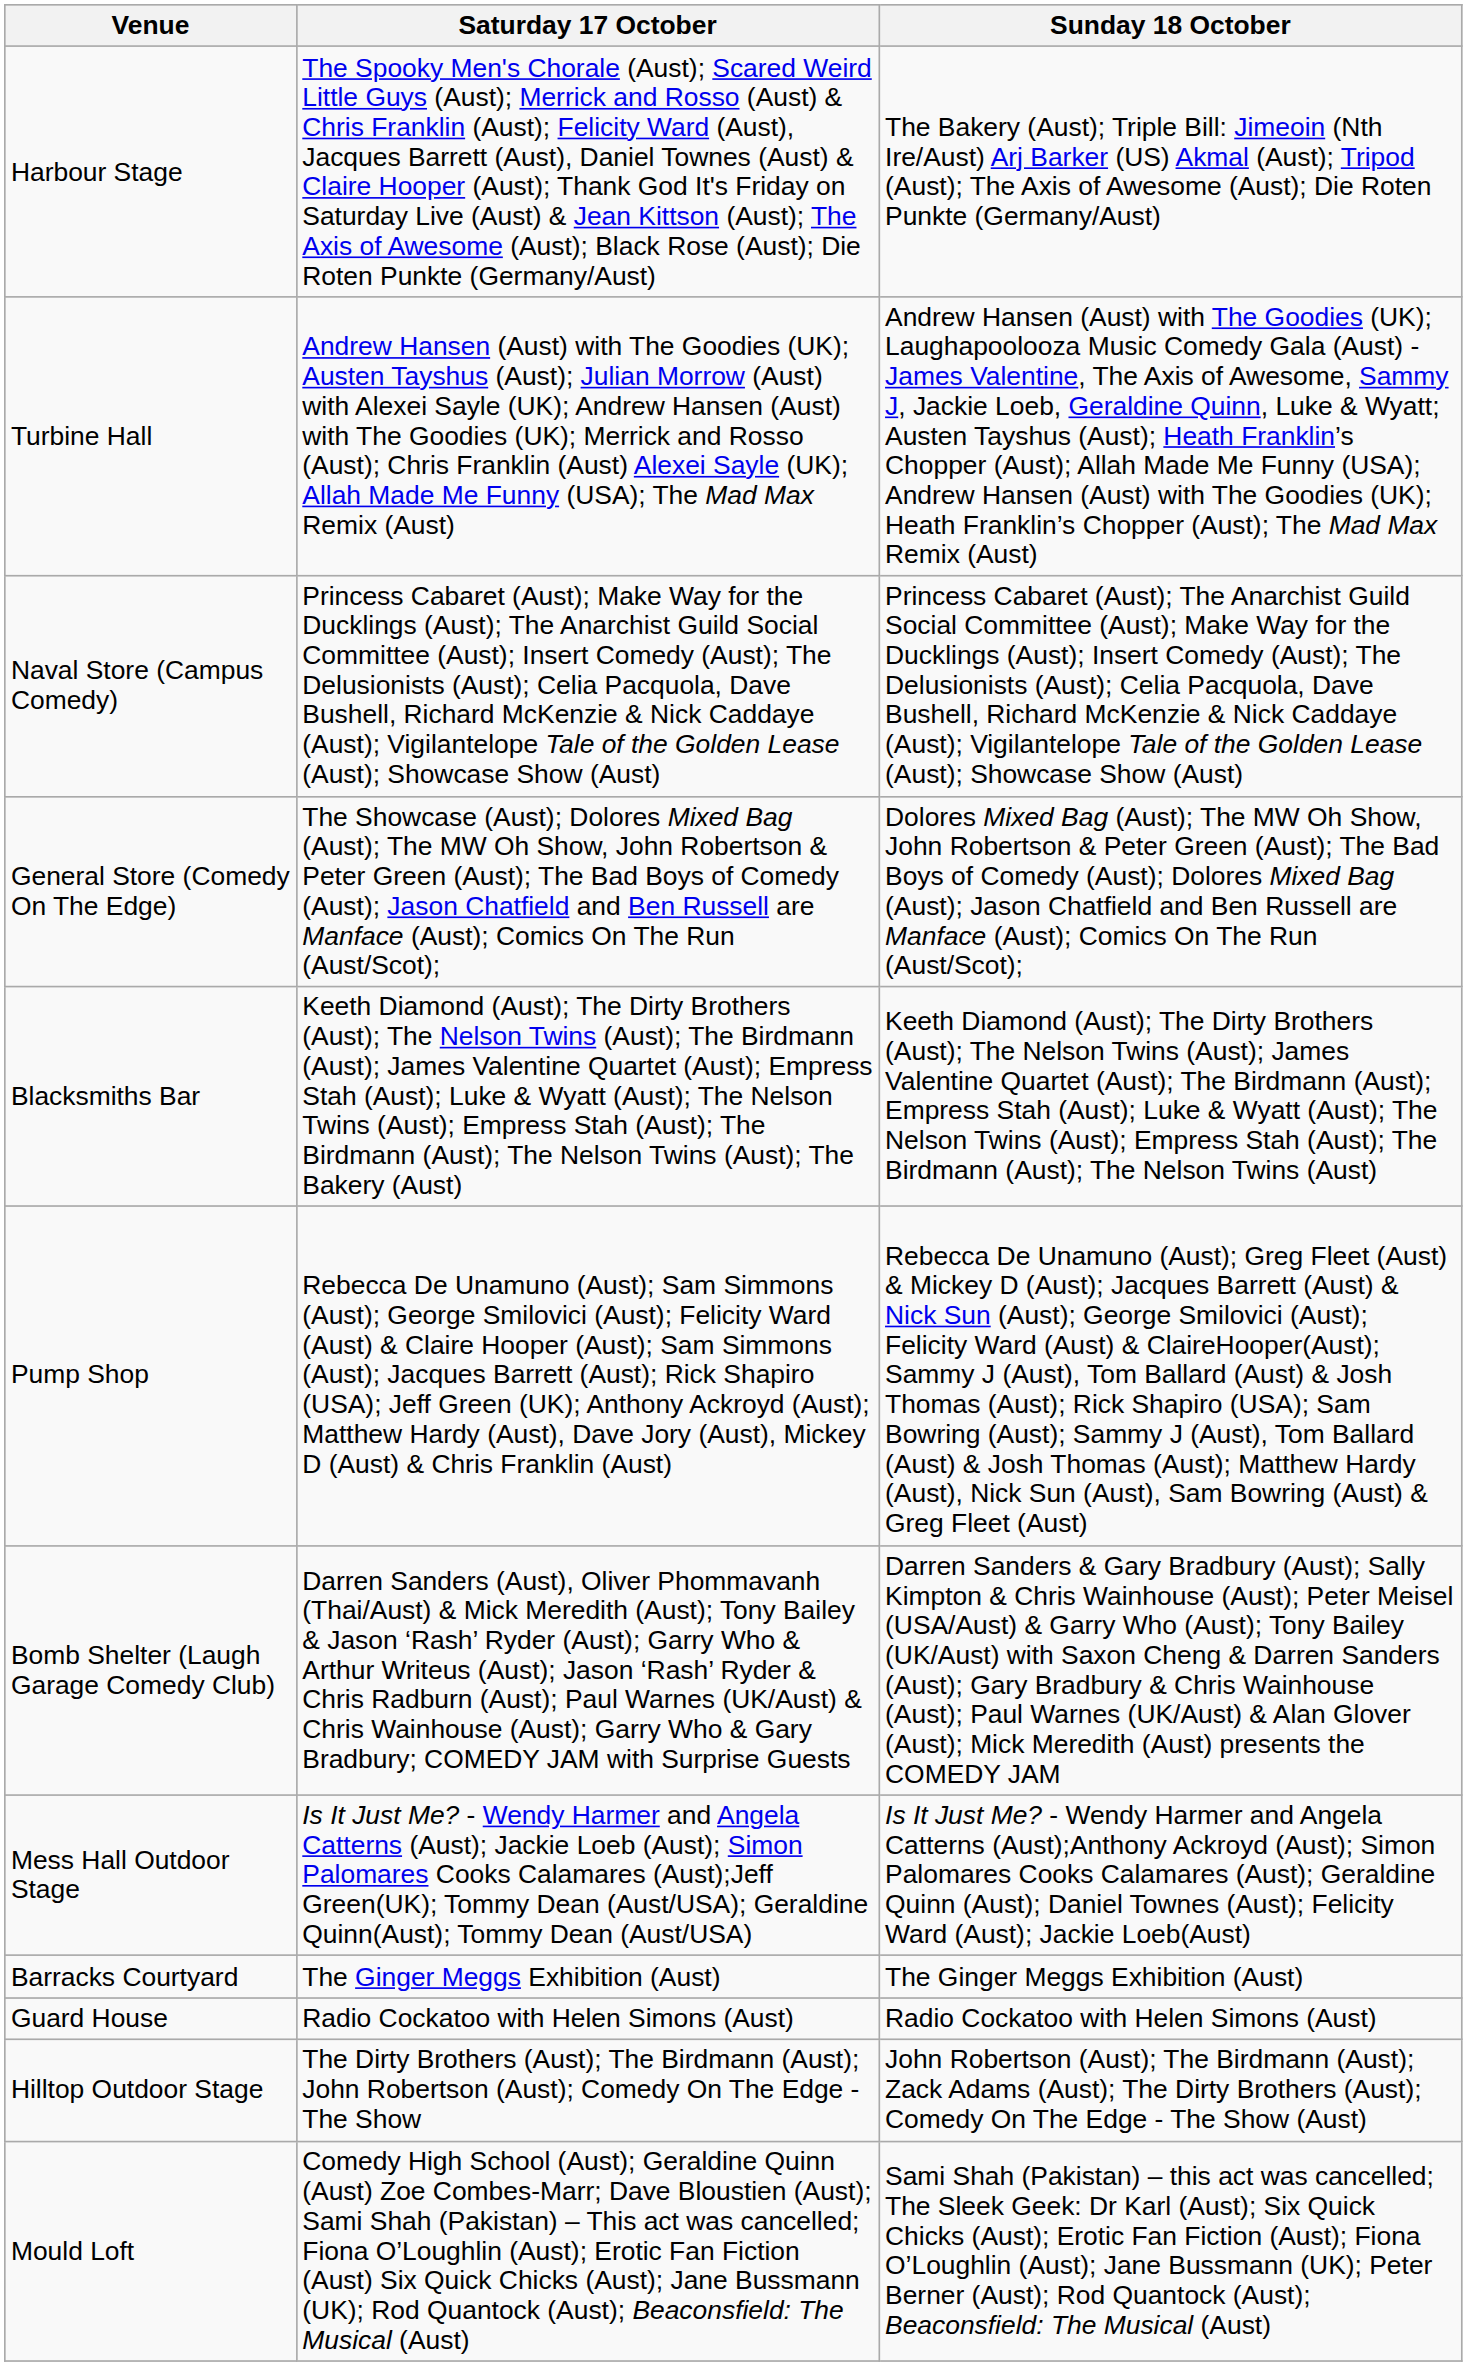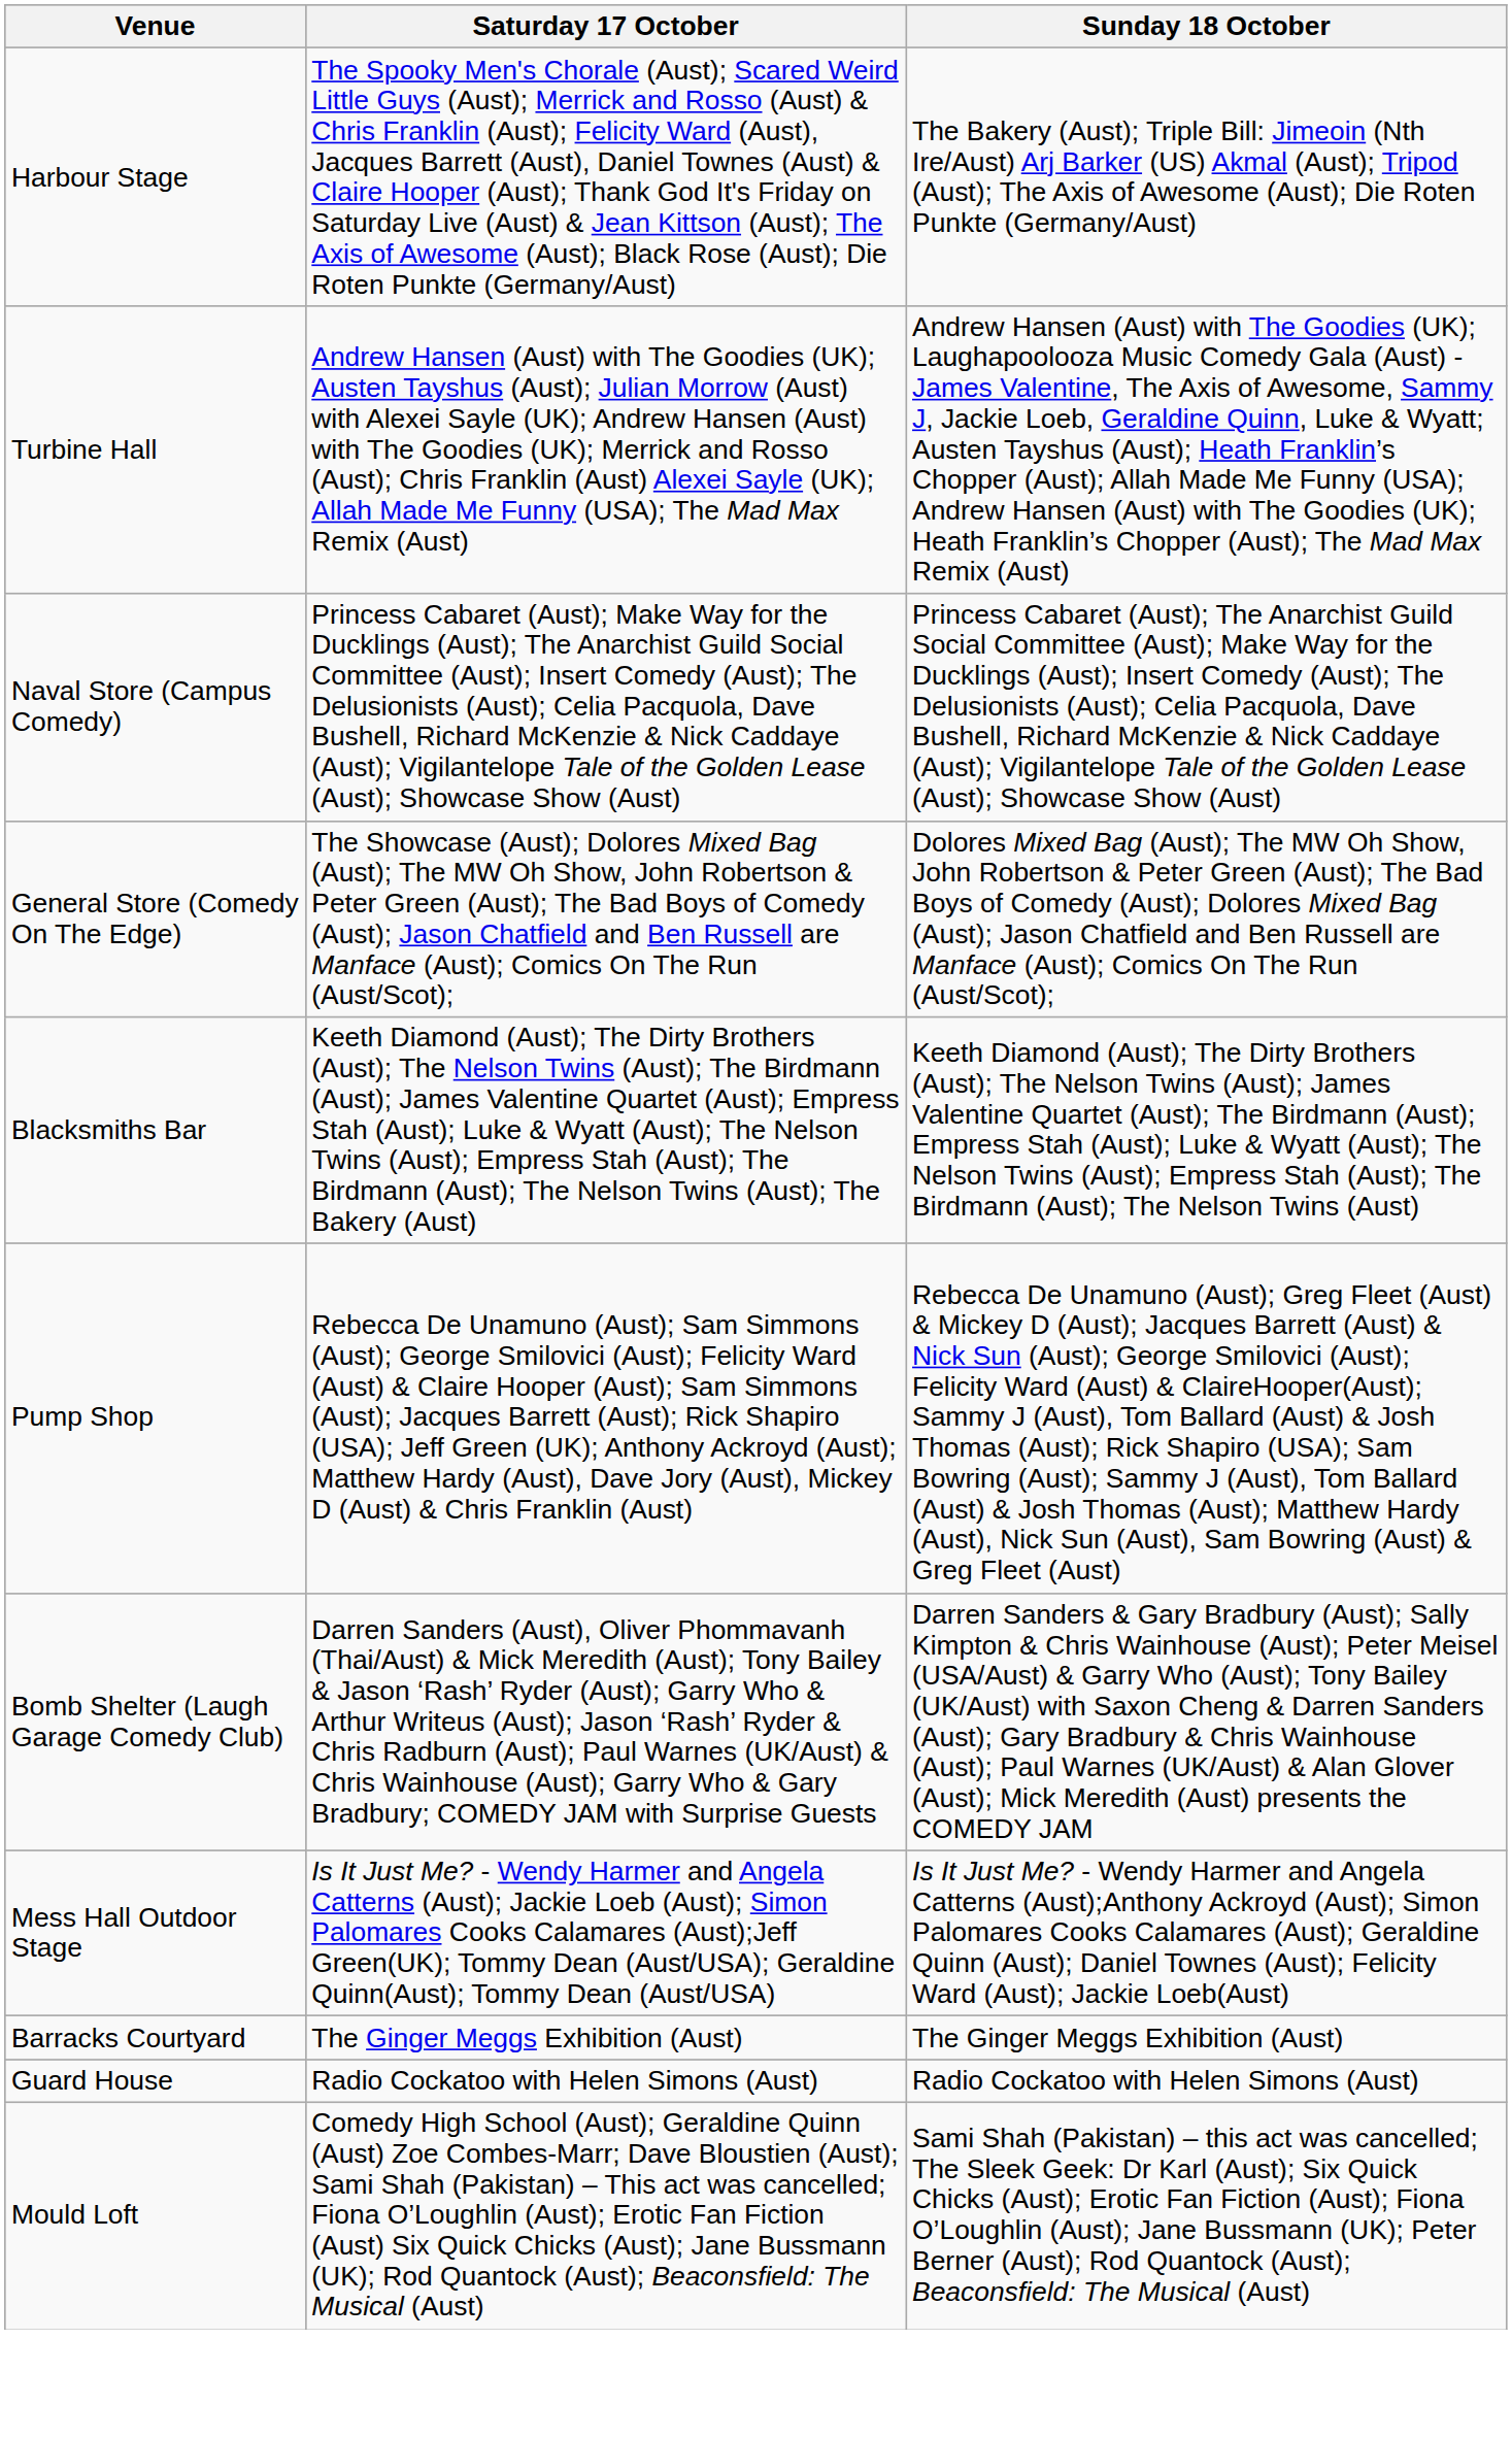 <table class="wikitable" style="width:100%;">
 <tr>
 <th style="width:20%;">Venue</th>
 <th style="width:40%;">Saturday 17 October</th>
 <th style="width:40%;">Sunday 18 October</th>
 </tr>
 <tr style="text-align:left;">
 <td>Harbour Stage</td>
 <td><a href='#'>The Spooky Men's Chorale</a> (Aust); <a href='#'>Scared Weird Little Guys</a> (Aust); <a href='#'>Merrick and Rosso</a> (Aust) & <a href='#'>Chris Franklin</a> (Aust); <a href='#'>Felicity Ward</a> (Aust), Jacques Barrett (Aust), Daniel Townes (Aust) & <a href='#'>Claire Hooper</a> (Aust); Thank God It's Friday on Saturday Live (Aust) & <a href='#'>Jean Kittson</a> (Aust); <a href='#'>The Axis of Awesome</a> (Aust); Black Rose (Aust); Die Roten Punkte (Germany/Aust)</td>
 <td>The Bakery (Aust); Triple Bill: <a href='#'>Jimeoin</a> (Nth Ire/Aust) <a href='#'>Arj Barker</a> (US) <a href='#'>Akmal</a> (Aust); <a href='#'>Tripod</a> (Aust); The Axis of Awesome (Aust); Die Roten Punkte (Germany/Aust)</td>
 </tr>
 <tr style="text-align:left;">
 <td>Turbine Hall</td>
 <td><a href='#'>Andrew Hansen</a> (Aust) with The Goodies (UK); <a href='#'>Austen Tayshus</a> (Aust); <a href='#'>Julian Morrow</a> (Aust) with Alexei Sayle (UK); Andrew Hansen (Aust) with The Goodies (UK); Merrick and Rosso (Aust); Chris Franklin (Aust) <a href='#'>Alexei Sayle</a> (UK); <a href='#'>Allah Made Me Funny</a> (USA); The <em>Mad Max</em> Remix (Aust)</td>
 <td>Andrew Hansen (Aust) with <a href='#'>The Goodies</a> (UK); Laughapoolooza Music Comedy Gala (Aust) - <a href='#'>James Valentine</a>, The Axis of Awesome, <a href='#'>Sammy J</a>, Jackie Loeb, <a href='#'>Geraldine Quinn</a>, Luke & Wyatt; Austen Tayshus (Aust); <a href='#'>Heath Franklin</a>’s Chopper (Aust); Allah Made Me Funny (USA); Andrew Hansen (Aust) with The Goodies (UK); Heath Franklin’s Chopper (Aust); The <em>Mad Max</em> Remix (Aust)</td>
 </tr>
 <tr style="text-align:left;">
 <td>Naval Store (Campus Comedy)</td>
 <td>Princess Cabaret (Aust); Make Way for the Ducklings (Aust); The Anarchist Guild Social Committee (Aust); Insert Comedy (Aust); The Delusionists (Aust); Celia Pacquola, Dave Bushell, Richard McKenzie & Nick Caddaye (Aust); Vigilantelope <em>Tale of the Golden Lease</em> (Aust); Showcase Show (Aust)</td>
 <td>Princess Cabaret (Aust); The Anarchist Guild Social Committee (Aust); Make Way for the Ducklings (Aust); Insert Comedy (Aust); The Delusionists (Aust); Celia Pacquola, Dave Bushell, Richard McKenzie & Nick Caddaye (Aust); Vigilantelope <em>Tale of the Golden Lease</em> (Aust); Showcase Show (Aust)</td>
 </tr>
 <tr style="text-align:left;">
 <td>General Store (Comedy On The Edge)</td>
 <td>The Showcase (Aust); Dolores <em>Mixed Bag</em> (Aust); The MW Oh Show, John Robertson & Peter Green (Aust); The Bad Boys of Comedy (Aust); <a href='#'>Jason Chatfield</a> and <a href='#'>Ben Russell</a> are <em>Manface</em> (Aust); Comics On The Run (Aust/Scot);</td>
 <td>Dolores <em>Mixed Bag</em> (Aust); The MW Oh Show, John Robertson & Peter Green (Aust); The Bad Boys of Comedy (Aust); Dolores <em>Mixed Bag</em> (Aust); Jason Chatfield and Ben Russell are <em>Manface</em> (Aust); Comics On The Run (Aust/Scot);</td>
 </tr>
 <tr style="text-align:left;">
 <td>Blacksmiths Bar</td>
 <td>Keeth Diamond (Aust); The Dirty Brothers (Aust); The <a href='#'>Nelson Twins</a> (Aust); The Birdmann (Aust); James Valentine Quartet (Aust); Empress Stah (Aust); Luke & Wyatt (Aust); The Nelson Twins (Aust); Empress Stah (Aust); The Birdmann (Aust); The Nelson Twins (Aust); The Bakery (Aust)</td>
 <td>Keeth Diamond (Aust); The Dirty Brothers (Aust); The Nelson Twins (Aust); James Valentine Quartet (Aust); The Birdmann (Aust); Empress Stah (Aust); Luke & Wyatt (Aust); The Nelson Twins (Aust); Empress Stah (Aust); The Birdmann (Aust); The Nelson Twins (Aust)</td>
 </tr>
 <tr>
 <td>Pump Shop</td>
 <td>Rebecca De Unamuno (Aust); Sam Simmons (Aust); George Smilovici (Aust); Felicity Ward (Aust) & Claire Hooper (Aust); Sam Simmons (Aust); Jacques Barrett (Aust); Rick Shapiro (USA); Jeff Green (UK); Anthony Ackroyd (Aust); Matthew Hardy (Aust), Dave Jory (Aust), Mickey D (Aust) & Chris Franklin (Aust)</td>
 <td><br>Rebecca De Unamuno (Aust); Greg Fleet (Aust) & Mickey D (Aust); Jacques Barrett (Aust) & <a href='#'>Nick Sun</a> (Aust); George Smilovici (Aust); Felicity Ward (Aust) & ClaireHooper(Aust); Sammy J (Aust), Tom Ballard (Aust) & Josh Thomas (Aust); Rick Shapiro (USA); Sam Bowring (Aust); Sammy J (Aust), Tom Ballard (Aust) & Josh Thomas (Aust); Matthew Hardy (Aust), Nick Sun (Aust), Sam Bowring (Aust) & Greg Fleet (Aust)</td>
 </tr>
 <tr>
 <td>Bomb Shelter (Laugh Garage Comedy Club)</td>
 <td>Darren Sanders (Aust), Oliver Phommavanh (Thai/Aust) & Mick Meredith (Aust); Tony Bailey & Jason ‘Rash’ Ryder (Aust); Garry Who & Arthur Writeus (Aust); Jason ‘Rash’ Ryder & Chris Radburn (Aust); Paul Warnes (UK/Aust) & Chris Wainhouse (Aust); Garry Who & Gary Bradbury; COMEDY JAM with Surprise Guests</td>
 <td>Darren Sanders & Gary Bradbury (Aust); Sally Kimpton & Chris Wainhouse (Aust); Peter Meisel (USA/Aust) & Garry Who (Aust); Tony Bailey (UK/Aust) with Saxon Cheng & Darren Sanders (Aust); Gary Bradbury & Chris Wainhouse (Aust); Paul Warnes (UK/Aust) & Alan Glover (Aust); Mick Meredith (Aust) presents the COMEDY JAM</td>
 </tr>
 <tr>
 <td>Mess Hall Outdoor Stage</td>
 <td><em>Is It Just Me?</em> - <a href='#'>Wendy Harmer</a> and <a href='#'>Angela Catterns</a> (Aust); Jackie Loeb (Aust); <a href='#'>Simon Palomares</a> Cooks Calamares (Aust);Jeff Green(UK); Tommy Dean (Aust/USA); Geraldine Quinn(Aust); Tommy Dean (Aust/USA)</td>
 <td><em>Is It Just Me?</em> - Wendy Harmer and Angela Catterns (Aust);Anthony Ackroyd (Aust); Simon Palomares Cooks Calamares (Aust); Geraldine Quinn (Aust); Daniel Townes (Aust); Felicity Ward (Aust); Jackie Loeb(Aust)</td>
 </tr>
 <tr>
 <td>Barracks Courtyard</td>
 <td>The <a href='#'>Ginger Meggs</a> Exhibition (Aust)</td>
 <td>The Ginger Meggs Exhibition (Aust)</td>
 </tr>
 <tr>
 <td>Guard House</td>
 <td>Radio Cockatoo with Helen Simons (Aust)</td>
 <td>Radio Cockatoo with Helen Simons (Aust)</td>
 </tr>
 <tr>
-<td>Hilltop Outdoor Stage</td>
-<td>The Dirty Brothers (Aust); The Birdmann (Aust); John Robertson (Aust); Comedy On The Edge - The Show</td>
-<td>John Robertson (Aust); The Birdmann (Aust); Zack Adams (Aust); The Dirty Brothers (Aust); Comedy On The Edge - The Show (Aust)</td>
-</tr>
-<tr>
 <td>Mould Loft</td>
 <td>Comedy High School (Aust); Geraldine Quinn (Aust) Zoe Combes-Marr; Dave Bloustien (Aust); Sami Shah (Pakistan) – This act was cancelled; Fiona O’Loughlin (Aust); Erotic Fan Fiction (Aust) Six Quick Chicks (Aust); Jane Bussmann (UK); Rod Quantock (Aust); <em>Beaconsfield: The Musical</em> (Aust)</td>
 <td>Sami Shah (Pakistan) – this act was cancelled; The Sleek Geek: Dr Karl (Aust); Six Quick Chicks (Aust); Erotic Fan Fiction (Aust); Fiona O’Loughlin (Aust); Jane Bussmann (UK); Peter Berner (Aust); Rod Quantock (Aust); <em>Beaconsfield: The Musical</em> (Aust)</td>
 </tr>
 </table>
